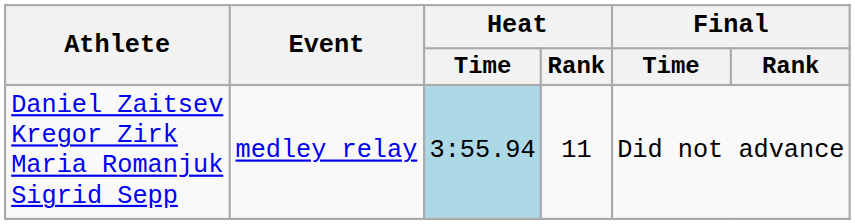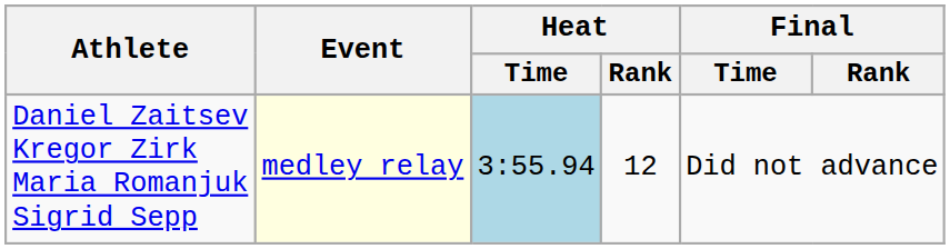 <table class=wikitable style="font-size:90%">
 <tr>
 <th rowspan="2">Athlete</th>
 <th rowspan="2">Event</th>
 <th colspan="2">Heat</th>
 <th colspan="2">Final</th>
 </tr>
 <tr style="font-size:95%">
 <th>Time</th>
 <th>Rank</th>
 <th>Time</th>
 <th>Rank</th>
 </tr>
 <tr align=center>
 <td align=left><a href='#'>Daniel Zaitsev</a><br><a href='#'>Kregor Zirk</a><br><a href='#'>Maria Romanjuk</a><br><a href='#'>Sigrid Sepp</a></td>
-<td align=left><a href='#'> medley relay</a></td>
+<td align=left style="background: lightyellow;"><a href='#'> medley relay</a></td>
 <td style="background: lightblue;">3:55.94</td>
-<td>11</td>
+<td>12</td>
 <td colspan=2>Did not advance</td>
 </tr>
 </table>
